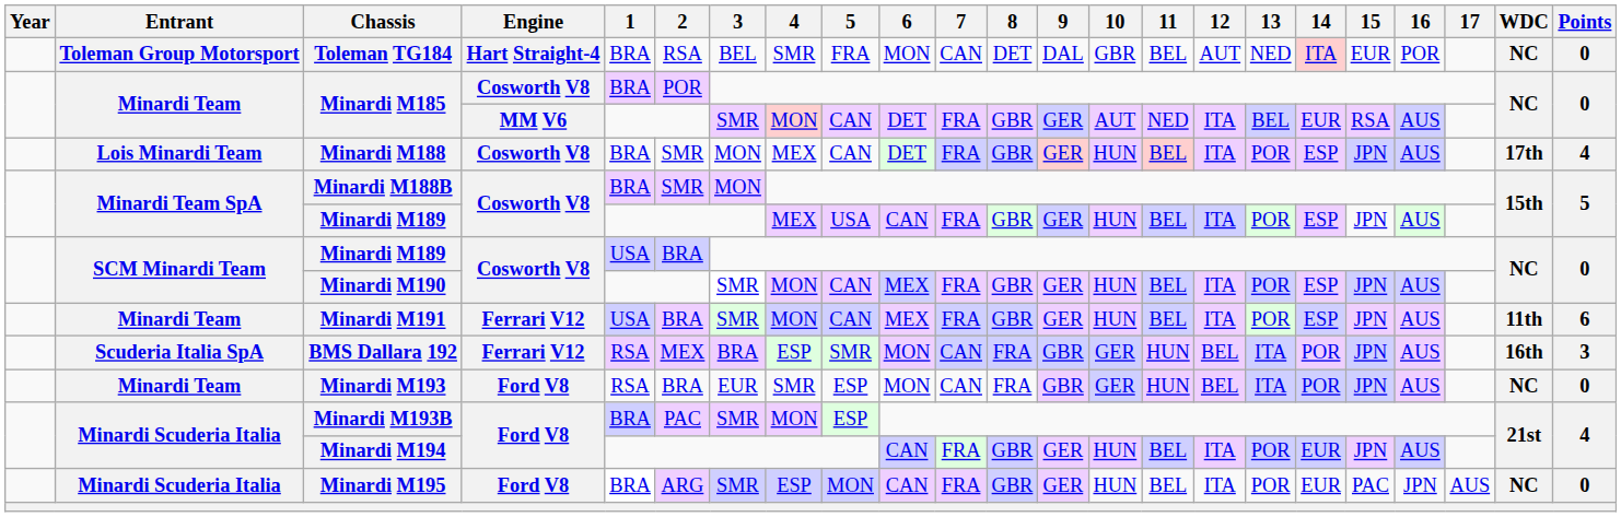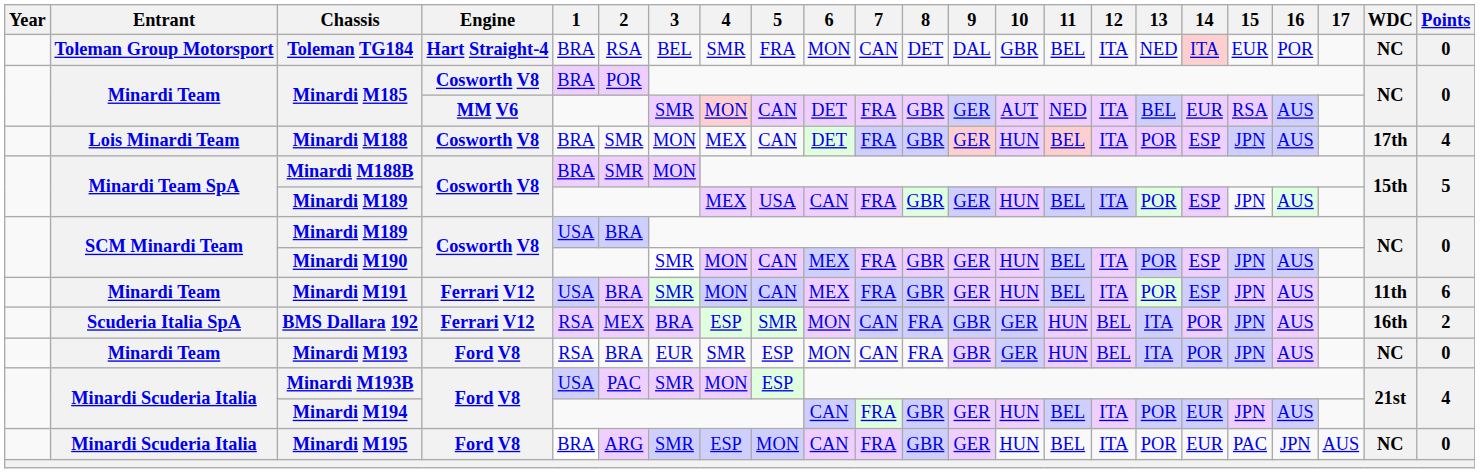 <table class="wikitable" style="text-align:center; font-size:85%">
 <tr>
 <th>Year</th>
 <th>Entrant</th>
 <th>Chassis</th>
 <th>Engine</th>
 <th>1</th>
 <th>2</th>
 <th>3</th>
 <th>4</th>
 <th>5</th>
 <th>6</th>
 <th>7</th>
 <th>8</th>
 <th>9</th>
 <th>10</th>
 <th>11</th>
 <th>12</th>
 <th>13</th>
 <th>14</th>
 <th>15</th>
 <th>16</th>
 <th>17</th>
 <th>WDC</th>
 <th><a href='#'>Points</a></th>
 </tr>
 <tr>
 <td></td>
 <th nowrap><a href='#'>Toleman Group Motorsport</a></th>
 <th nowrap><a href='#'>Toleman</a> <a href='#'>TG184</a></th>
 <th nowrap><a href='#'>Hart</a> <a href='#'>Straight-4</a></th>
 <td><a href='#'>BRA</a></td>
 <td><a href='#'>RSA</a></td>
 <td><a href='#'>BEL</a></td>
 <td><a href='#'>SMR</a></td>
 <td><a href='#'>FRA</a></td>
 <td><a href='#'>MON</a></td>
 <td><a href='#'>CAN</a></td>
 <td><a href='#'>DET</a></td>
 <td><a href='#'>DAL</a></td>
 <td><a href='#'>GBR</a></td>
 <td><a href='#'>BEL</a></td>
-<td><a href='#'>AUT</a></td>
+<td><a href='#'>ITA</a></td>
 <td><a href='#'>NED</a></td>
 <td style="background:#FFCFCF;"><a href='#'>ITA</a><br></td>
 <td><a href='#'>EUR</a></td>
 <td><a href='#'>POR</a></td>
 <td></td>
 <th>NC</th>
 <th>0</th>
 </tr>
 <tr>
 <td rowspan=2></td>
 <th rowspan=2 nowrap><a href='#'>Minardi Team</a></th>
 <th rowspan=2 nowrap><a href='#'>Minardi</a> <a href='#'>M185</a></th>
 <th nowrap><a href='#'>Cosworth</a> <a href='#'>V8</a></th>
 <td style="background:#EFCFFF;"><a href='#'>BRA</a><br></td>
 <td style="background:#EFCFFF;"><a href='#'>POR</a><br></td>
 <td colspan=15></td>
 <th rowspan="2">NC</th>
 <th rowspan="2">0</th>
 </tr>
 <tr>
 <th nowrap><a href='#'>MM</a> <a href='#'>V6</a></th>
 <td colspan=2></td>
 <td style="background:#EFCFFF;"><a href='#'>SMR</a><br></td>
 <td style="background:#FFCFCF;"><a href='#'>MON</a><br></td>
 <td style="background:#EFCFFF;"><a href='#'>CAN</a><br></td>
 <td style="background:#EFCFFF;"><a href='#'>DET</a><br></td>
 <td style="background:#EFCFFF;"><a href='#'>FRA</a><br></td>
 <td style="background:#EFCFFF;"><a href='#'>GBR</a><br></td>
 <td style="background:#CFCFFF;"><a href='#'>GER</a><br></td>
 <td style="background:#EFCFFF;"><a href='#'>AUT</a><br></td>
 <td style="background:#EFCFFF;"><a href='#'>NED</a><br></td>
 <td style="background:#EFCFFF;"><a href='#'>ITA</a><br></td>
 <td style="background:#CFCFFF;"><a href='#'>BEL</a><br></td>
 <td style="background:#EFCFFF;"><a href='#'>EUR</a><br></td>
 <td style="background:#EFCFFF;"><a href='#'>RSA</a><br></td>
 <td style="background:#CFCFFF;"><a href='#'>AUS</a><br></td>
 <td></td>
 </tr>
 <tr>
 <td></td>
 <th nowrap><a href='#'>Lois Minardi Team</a></th>
 <th nowrap><a href='#'>Minardi</a> <a href='#'>M188</a></th>
 <th nowrap><a href='#'>Cosworth</a> <a href='#'>V8</a></th>
 <td><a href='#'>BRA</a></td>
 <td><a href='#'>SMR</a></td>
 <td><a href='#'>MON</a></td>
 <td><a href='#'>MEX</a></td>
 <td><a href='#'>CAN</a></td>
 <td style="background:#DFFFDF;"><a href='#'>DET</a><br></td>
 <td style="background:#CFCFFF;"><a href='#'>FRA</a><br></td>
 <td style="background:#CFCFFF;"><a href='#'>GBR</a><br></td>
 <td style="background:#FFCFCF;"><a href='#'>GER</a><br></td>
 <td style="background:#EFCFFF;"><a href='#'>HUN</a><br></td>
 <td style="background:#FFCFCF;"><a href='#'>BEL</a><br></td>
 <td style="background:#EFCFFF;"><a href='#'>ITA</a><br></td>
 <td style="background:#EFCFFF;"><a href='#'>POR</a><br></td>
 <td style="background:#EFCFFF;"><a href='#'>ESP</a><br></td>
 <td style="background:#CFCFFF;"><a href='#'>JPN</a><br></td>
 <td style="background:#CFCFFF;"><a href='#'>AUS</a><br></td>
 <td></td>
 <th>17th</th>
 <th>4</th>
 </tr>
 <tr>
 <td rowspan=2></td>
 <th rowspan=2 nowrap><a href='#'>Minardi Team SpA</a></th>
 <th nowrap><a href='#'>Minardi</a> <a href='#'>M188B</a></th>
 <th rowspan=2 nowrap><a href='#'>Cosworth</a> <a href='#'>V8</a></th>
 <td style="background:#EFCFFF;"><a href='#'>BRA</a><br></td>
 <td style="background:#EFCFFF;"><a href='#'>SMR</a><br></td>
 <td style="background:#EFCFFF;"><a href='#'>MON</a><br></td>
 <td colspan=14></td>
 <th rowspan=2>15th</th>
 <th rowspan=2>5</th>
 </tr>
 <tr>
 <th nowrap><a href='#'>Minardi</a> <a href='#'>M189</a></th>
 <td colspan=3></td>
 <td style="background:#EFCFFF;"><a href='#'>MEX</a><br></td>
 <td style="background:#EFCFFF;"><a href='#'>USA</a><br></td>
 <td style="background:#EFCFFF;"><a href='#'>CAN</a><br></td>
 <td style="background:#EFCFFF;"><a href='#'>FRA</a><br></td>
 <td style="background:#DFFFDF;"><a href='#'>GBR</a><br></td>
 <td style="background:#CFCFFF;"><a href='#'>GER</a><br></td>
 <td style="background:#EFCFFF;"><a href='#'>HUN</a><br></td>
 <td style="background:#CFCFFF;"><a href='#'>BEL</a><br></td>
 <td style="background:#CFCFFF;"><a href='#'>ITA</a><br></td>
 <td style="background:#DFFFDF;"><a href='#'>POR</a><br></td>
 <td style="background:#EFCFFF;"><a href='#'>ESP</a><br></td>
 <td><a href='#'>JPN</a></td>
 <td style="background:#DFFFDF;"><a href='#'>AUS</a><br></td>
 <td></td>
 </tr>
 <tr>
 <td rowspan=2></td>
 <th rowspan=2 nowrap><a href='#'>SCM Minardi Team</a></th>
 <th nowrap><a href='#'>Minardi</a> <a href='#'>M189</a></th>
 <th rowspan=2 nowrap><a href='#'>Cosworth</a> <a href='#'>V8</a></th>
 <td style="background:#CFCFFF;"><a href='#'>USA</a><br></td>
 <td style="background:#CFCFFF;"><a href='#'>BRA</a><br></td>
 <td colspan=15></td>
 <th rowspan=2>NC</th>
 <th rowspan=2>0</th>
 </tr>
 <tr>
 <th nowrap><a href='#'>Minardi</a> <a href='#'>M190</a></th>
 <td colspan=2></td>
 <td style="background:#FFFFFF;"><a href='#'>SMR</a><br></td>
 <td style="background:#EFCFFF;"><a href='#'>MON</a><br></td>
 <td style="background:#EFCFFF;"><a href='#'>CAN</a><br></td>
 <td style="background:#CFCFFF;"><a href='#'>MEX</a><br></td>
 <td style="background:#EFCFFF;"><a href='#'>FRA</a><br></td>
 <td style="background:#EFCFFF;"><a href='#'>GBR</a><br></td>
 <td style="background:#EFCFFF;"><a href='#'>GER</a><br></td>
 <td style="background:#EFCFFF;"><a href='#'>HUN</a><br></td>
 <td style="background:#CFCFFF;"><a href='#'>BEL</a><br></td>
 <td style="background:#EFCFFF;"><a href='#'>ITA</a><br></td>
 <td style="background:#CFCFFF;"><a href='#'>POR</a><br></td>
 <td style="background:#EFCFFF;"><a href='#'>ESP</a><br></td>
 <td style="background:#CFCFFF;"><a href='#'>JPN</a><br></td>
 <td style="background:#CFCFFF;"><a href='#'>AUS</a><br></td>
 <td></td>
 </tr>
 <tr>
 <td></td>
 <th nowrap><a href='#'>Minardi Team</a></th>
 <th nowrap><a href='#'>Minardi</a> <a href='#'>M191</a></th>
 <th nowrap><a href='#'>Ferrari</a> <a href='#'>V12</a></th>
 <td style="background:#CFCFFF;"><a href='#'>USA</a><br></td>
 <td style="background:#EFCFFF;"><a href='#'>BRA</a><br></td>
 <td style="background:#DFFFDF;"><a href='#'>SMR</a><br></td>
 <td style="background:#CFCFFF;"><a href='#'>MON</a><br></td>
 <td style="background:#CFCFFF;"><a href='#'>CAN</a><br></td>
 <td style="background:#EFCFFF;"><a href='#'>MEX</a><br></td>
 <td style="background:#CFCFFF;"><a href='#'>FRA</a><br></td>
 <td style="background:#CFCFFF;"><a href='#'>GBR</a><br></td>
 <td style="background:#EFCFFF;"><a href='#'>GER</a><br></td>
 <td style="background:#EFCFFF;"><a href='#'>HUN</a><br></td>
 <td style="background:#CFCFFF;"><a href='#'>BEL</a><br></td>
 <td style="background:#EFCFFF;"><a href='#'>ITA</a><br></td>
 <td style="background:#DFFFDF;"><a href='#'>POR</a><br></td>
 <td style="background:#CFCFFF;"><a href='#'>ESP</a><br></td>
 <td style="background:#EFCFFF;"><a href='#'>JPN</a><br></td>
 <td style="background:#EFCFFF;"><a href='#'>AUS</a><br></td>
 <td></td>
 <th>11th</th>
 <th>6</th>
 </tr>
 <tr>
 <td></td>
 <th nowrap><a href='#'>Scuderia Italia SpA</a></th>
 <th nowrap><a href='#'>BMS Dallara</a> <a href='#'>192</a></th>
 <th nowrap><a href='#'>Ferrari</a> <a href='#'>V12</a></th>
 <td style="background:#EFCFFF;"><a href='#'>RSA</a><br></td>
 <td style="background:#EFCFFF;"><a href='#'>MEX</a><br></td>
 <td style="background:#EFCFFF;"><a href='#'>BRA</a><br></td>
 <td style="background:#DFFFDF;"><a href='#'>ESP</a><br></td>
 <td style="background:#DFFFDF;"><a href='#'>SMR</a><br></td>
 <td style="background:#EFCFFF;"><a href='#'>MON</a><br></td>
 <td style="background:#CFCFFF;"><a href='#'>CAN</a><br></td>
 <td style="background:#CFCFFF;"><a href='#'>FRA</a><br></td>
 <td style="background:#CFCFFF;"><a href='#'>GBR</a><br></td>
 <td style="background:#CFCFFF;"><a href='#'>GER</a><br></td>
 <td style="background:#EFCFFF;"><a href='#'>HUN</a><br></td>
 <td style="background:#EFCFFF;"><a href='#'>BEL</a><br></td>
 <td style="background:#CFCFFF;"><a href='#'>ITA</a><br></td>
 <td style="background:#EFCFFF;"><a href='#'>POR</a><br></td>
 <td style="background:#CFCFFF;"><a href='#'>JPN</a><br></td>
 <td style="background:#EFCFFF;"><a href='#'>AUS</a><br></td>
 <td></td>
 <th>16th</th>
-<th>3</th>
+<th>2</th>
 </tr>
 <tr>
 <td></td>
 <th nowrap><a href='#'>Minardi Team</a></th>
 <th nowrap><a href='#'>Minardi</a> <a href='#'>M193</a></th>
 <th nowrap><a href='#'>Ford</a> <a href='#'>V8</a></th>
 <td><a href='#'>RSA</a></td>
 <td><a href='#'>BRA</a></td>
 <td><a href='#'>EUR</a></td>
 <td><a href='#'>SMR</a></td>
 <td><a href='#'>ESP</a></td>
 <td><a href='#'>MON</a></td>
 <td><a href='#'>CAN</a></td>
 <td><a href='#'>FRA</a></td>
 <td style="background:#EFCFFF;"><a href='#'>GBR</a><br></td>
 <td style="background:#CFCFFF;"><a href='#'>GER</a><br></td>
 <td style="background:#EFCFFF;"><a href='#'>HUN</a><br></td>
 <td style="background:#EFCFFF;"><a href='#'>BEL</a><br></td>
 <td style="background:#CFCFFF;"><a href='#'>ITA</a><br></td>
 <td style="background:#CFCFFF;"><a href='#'>POR</a><br></td>
 <td style="background:#CFCFFF;"><a href='#'>JPN</a><br></td>
 <td style="background:#EFCFFF;"><a href='#'>AUS</a><br></td>
 <td></td>
 <th>NC</th>
 <th>0</th>
 </tr>
 <tr>
 <td rowspan=2></td>
 <th rowspan=2 nowrap><a href='#'>Minardi Scuderia Italia</a></th>
 <th nowrap><a href='#'>Minardi</a> <a href='#'>M193B</a></th>
 <th rowspan=2 nowrap><a href='#'>Ford</a> <a href='#'>V8</a></th>
-<td style="background:#CFCFFF;"><a href='#'>BRA</a><br></td>
+<td style="background:#CFCFFF;"><a href='#'>USA</a><br></td>
 <td style="background:#EFCFFF;"><a href='#'>PAC</a><br></td>
 <td style="background:#EFCFFF;"><a href='#'>SMR</a><br></td>
 <td style="background:#EFCFFF;"><a href='#'>MON</a><br></td>
 <td style="background:#DFFFDF;"><a href='#'>ESP</a><br></td>
 <td colspan=12></td>
 <th rowspan=2>21st</th>
 <th rowspan=2>4</th>
 </tr>
 <tr>
 <th nowrap><a href='#'>Minardi</a> <a href='#'>M194</a></th>
 <td colspan=5></td>
 <td style="background:#CFCFFF;"><a href='#'>CAN</a><br></td>
 <td style="background:#DFFFDF;"><a href='#'>FRA</a><br></td>
 <td style="background:#CFCFFF;"><a href='#'>GBR</a><br></td>
 <td style="background:#EFCFFF;"><a href='#'>GER</a><br></td>
 <td style="background:#EFCFFF;"><a href='#'>HUN</a><br></td>
 <td style="background:#CFCFFF;"><a href='#'>BEL</a><br></td>
 <td style="background:#EFCFFF;"><a href='#'>ITA</a><br></td>
 <td style="background:#CFCFFF;"><a href='#'>POR</a><br></td>
 <td style="background:#CFCFFF;"><a href='#'>EUR</a><br></td>
 <td style="background:#EFCFFF;"><a href='#'>JPN</a><br></td>
 <td style="background:#CFCFFF;"><a href='#'>AUS</a><br></td>
 <td></td>
 </tr>
 <tr>
 <td></td>
 <th nowrap><a href='#'>Minardi Scuderia Italia</a></th>
 <th nowrap><a href='#'>Minardi</a> <a href='#'>M195</a></th>
 <th nowrap><a href='#'>Ford</a> <a href='#'>V8</a></th>
 <td style="background:#FFFFFF;"><a href='#'>BRA</a><br></td>
 <td style="background:#EFCFFF;"><a href='#'>ARG</a><br></td>
 <td style="background:#CFCFFF;"><a href='#'>SMR</a><br></td>
 <td style="background:#CFCFFF;"><a href='#'>ESP</a><br></td>
 <td style="background:#CFCFFF;"><a href='#'>MON</a><br></td>
 <td style="background:#EFCFFF;"><a href='#'>CAN</a><br></td>
 <td style="background:#EFCFFF;"><a href='#'>FRA</a><br></td>
 <td style="background:#CFCFFF;"><a href='#'>GBR</a><br></td>
 <td style="background:#EFCFFF;"><a href='#'>GER</a><br></td>
 <td><a href='#'>HUN</a></td>
 <td><a href='#'>BEL</a></td>
 <td><a href='#'>ITA</a></td>
 <td><a href='#'>POR</a></td>
 <td><a href='#'>EUR</a></td>
 <td><a href='#'>PAC</a></td>
 <td><a href='#'>JPN</a></td>
 <td><a href='#'>AUS</a></td>
 <th>NC</th>
 <th>0</th>
 </tr>
 <tr>
 <th colspan="23"></th>
 </tr>
 </table>
